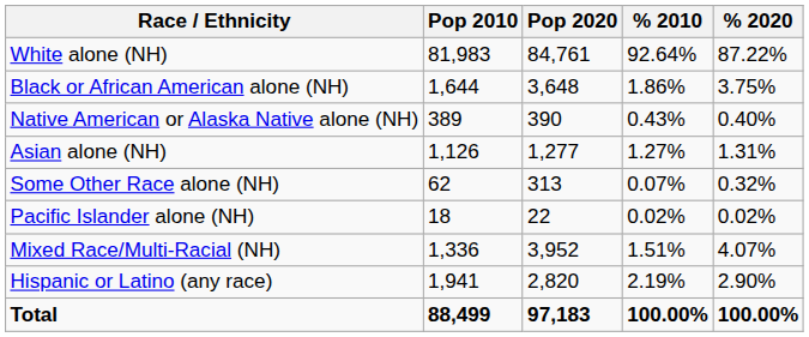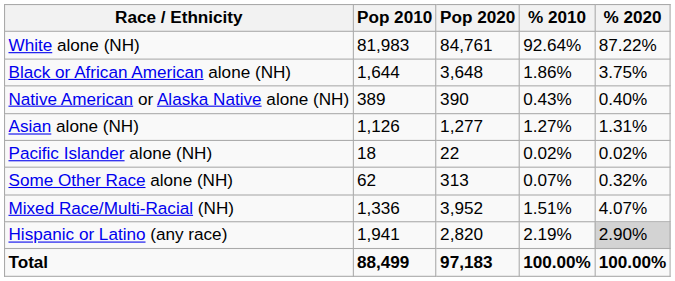 <table class="wikitable">
 <tr>
 <th>Race / Ethnicity</th>
 <th>Pop 2010</th>
 <th>Pop 2020</th>
 <th>% 2010</th>
 <th>% 2020</th>
 </tr>
 <tr>
 <td><a href='#'>White</a> alone (NH)</td>
 <td>81,983</td>
 <td>84,761</td>
 <td>92.64%</td>
 <td>87.22%</td>
 </tr>
 <tr>
 <td><a href='#'>Black or African American</a> alone (NH)</td>
 <td>1,644</td>
 <td>3,648</td>
 <td>1.86%</td>
 <td>3.75%</td>
 </tr>
 <tr>
 <td><a href='#'>Native American</a> or <a href='#'>Alaska Native</a> alone (NH)</td>
 <td>389</td>
 <td>390</td>
 <td>0.43%</td>
 <td>0.40%</td>
 </tr>
 <tr>
 <td><a href='#'>Asian</a> alone (NH)</td>
 <td>1,126</td>
 <td>1,277</td>
 <td>1.27%</td>
 <td>1.31%</td>
 </tr>
 <tr>
+<td><a href='#'>Pacific Islander</a> alone (NH)</td>
+<td>18</td>
+<td>22</td>
+<td>0.02%</td>
+<td>0.02%</td>
+</tr>
+<tr>
 <td><a href='#'>Some Other Race</a> alone (NH)</td>
 <td>62</td>
 <td>313</td>
 <td>0.07%</td>
 <td>0.32%</td>
-</tr>
-<tr>
-<td><a href='#'>Pacific Islander</a> alone (NH)</td>
-<td>18</td>
-<td>22</td>
-<td>0.02%</td>
-<td>0.02%</td>
 </tr>
 <tr>
 <td><a href='#'>Mixed Race/Multi-Racial</a> (NH)</td>
 <td>1,336</td>
 <td>3,952</td>
 <td>1.51%</td>
 <td>4.07%</td>
 </tr>
 <tr>
 <td><a href='#'>Hispanic or Latino</a> (any race)</td>
 <td>1,941</td>
 <td>2,820</td>
 <td>2.19%</td>
-<td>2.90%</td>
+<td style="background: lightgrey;">2.90%</td>
 </tr>
 <tr>
 <td><strong>Total</strong></td>
 <td><strong>88,499</strong></td>
 <td><strong>97,183</strong></td>
 <td><strong>100.00%</strong></td>
 <td><strong>100.00%</strong></td>
 </tr>
 </table>
